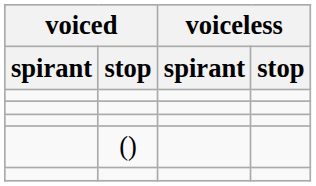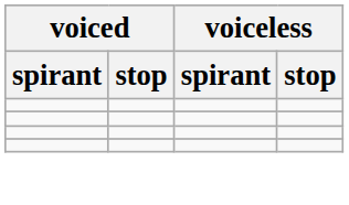 <table class="wikitable" style="text-align: center">
 <tr>
 <th colspan=2>voiced</th>
 <th colspan=2>voiceless</th>
 </tr>
 <tr>
 <th>spirant</th>
 <th>stop</th>
 <th>spirant</th>
 <th>stop</th>
 </tr>
 <tr>
 <td></td>
 <td></td>
 <td></td>
 <td></td>
 </tr>
 <tr>
 <td></td>
 <td></td>
 <td></td>
 <td></td>
 </tr>
 <tr>
 <td></td>
 <td></td>
 <td></td>
 <td></td>
 </tr>
 <tr>
 <td></td>
-<td> ()</td>
-<td></td>
-<td></td>
-</tr>
-<tr>
-<td></td>
 <td></td>
 <td></td>
 <td></td>
 </tr>
 </table>
